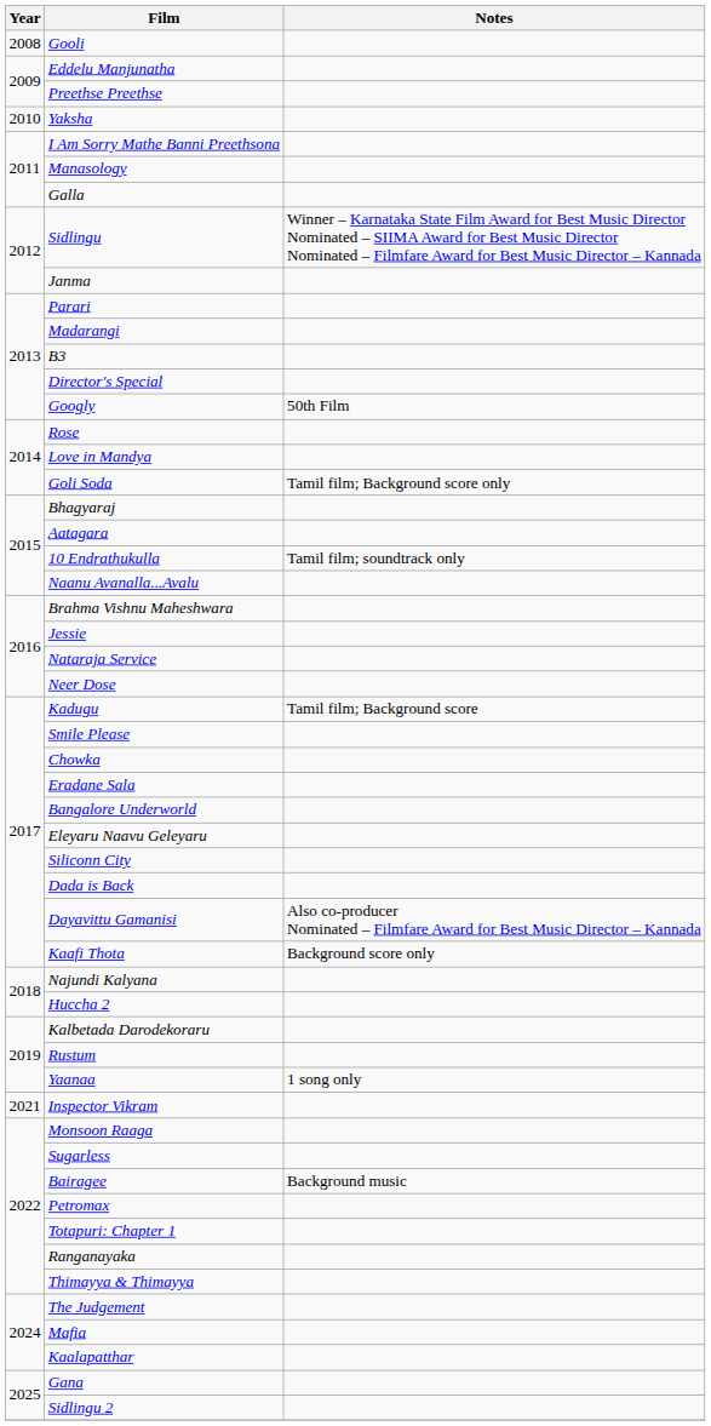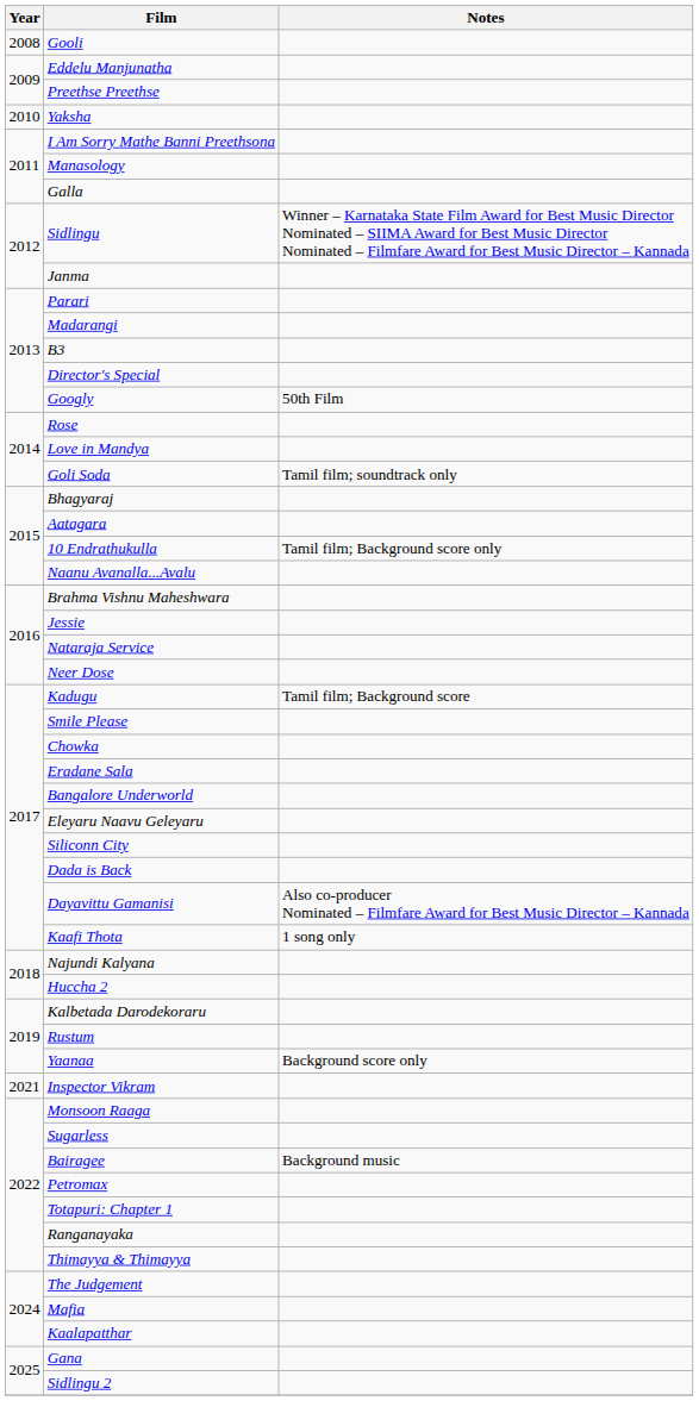 <table class="wikitable sortable">
 <tr>
 <th>Year</th>
 <th>Film</th>
 <th>Notes</th>
 </tr>
 <tr>
 <td>2008</td>
 <td><em><a href='#'>Gooli</a></em></td>
 <td></td>
 </tr>
 <tr>
 <td rowspan="2">2009</td>
 <td><em><a href='#'>Eddelu Manjunatha</a></em></td>
 <td></td>
 </tr>
 <tr>
 <td><em><a href='#'>Preethse Preethse</a></em></td>
 <td></td>
 </tr>
 <tr>
 <td>2010</td>
 <td><em><a href='#'>Yaksha</a></em></td>
 <td></td>
 </tr>
 <tr>
 <td rowspan="3">2011</td>
 <td><em><a href='#'>I Am Sorry Mathe Banni Preethsona</a></em></td>
 <td></td>
 </tr>
 <tr>
 <td><em><a href='#'>Manasology</a></em></td>
 <td></td>
 </tr>
 <tr>
 <td><em>Galla</em></td>
 <td></td>
 </tr>
 <tr>
 <td rowspan="2">2012</td>
 <td><em><a href='#'>Sidlingu</a></em></td>
 <td>Winner – <a href='#'>Karnataka State Film Award for Best Music Director</a> <br>Nominated – <a href='#'>SIIMA Award for Best Music Director</a> <br>Nominated – <a href='#'>Filmfare Award for Best Music Director&nbsp;– Kannada</a></td>
 </tr>
 <tr>
 <td><em>Janma</em></td>
 <td></td>
 </tr>
 <tr>
 <td rowspan="5">2013</td>
 <td><em><a href='#'>Parari</a></em></td>
 <td></td>
 </tr>
 <tr>
 <td><em><a href='#'>Madarangi</a></em></td>
 <td></td>
 </tr>
 <tr>
 <td><em>B3</em></td>
 <td></td>
 </tr>
 <tr>
 <td><em><a href='#'>Director's Special</a></em></td>
 <td></td>
 </tr>
 <tr>
 <td><em><a href='#'>Googly</a></em></td>
 <td>50th Film</td>
 </tr>
 <tr>
 <td rowspan="3">2014</td>
 <td><em><a href='#'>Rose</a></em></td>
 <td></td>
 </tr>
 <tr>
 <td><em><a href='#'>Love in Mandya</a></em></td>
 <td></td>
 </tr>
 <tr>
 <td><em><a href='#'>Goli Soda</a></em></td>
-<td>Tamil film; Background score only</td>
+<td>Tamil film; soundtrack only</td>
 </tr>
 <tr>
 <td rowspan="4">2015</td>
 <td><em>Bhagyaraj</em></td>
 <td></td>
 </tr>
 <tr>
 <td><em><a href='#'>Aatagara</a></em></td>
 <td></td>
 </tr>
 <tr>
 <td><em><a href='#'>10 Endrathukulla</a></em></td>
-<td>Tamil film; soundtrack only</td>
+<td>Tamil film; Background score only</td>
 </tr>
 <tr>
 <td><em><a href='#'>Naanu Avanalla...Avalu</a></em></td>
 <td></td>
 </tr>
 <tr>
 <td rowspan="4">2016</td>
 <td><em>Brahma Vishnu Maheshwara</em></td>
 <td></td>
 </tr>
 <tr>
 <td><em><a href='#'>Jessie</a></em></td>
 <td></td>
 </tr>
 <tr>
 <td><em><a href='#'>Nataraja Service</a></em></td>
 <td></td>
 </tr>
 <tr>
 <td><em><a href='#'>Neer Dose</a></em></td>
 <td></td>
 </tr>
 <tr>
 <td rowspan="10">2017</td>
 <td><em><a href='#'>Kadugu</a></em></td>
 <td>Tamil film; Background score</td>
 </tr>
 <tr>
 <td><em><a href='#'>Smile Please</a></em></td>
 <td></td>
 </tr>
 <tr>
 <td><em><a href='#'>Chowka</a></em></td>
 <td></td>
 </tr>
 <tr>
 <td><em><a href='#'>Eradane Sala</a></em></td>
 <td></td>
 </tr>
 <tr>
 <td><em><a href='#'>Bangalore Underworld</a></em></td>
 <td></td>
 </tr>
 <tr>
 <td><em>Eleyaru Naavu Geleyaru</em></td>
 <td></td>
 </tr>
 <tr>
 <td><em><a href='#'>Siliconn City</a></em></td>
 <td></td>
 </tr>
 <tr>
 <td><em><a href='#'>Dada is Back</a></em></td>
 <td></td>
 </tr>
 <tr>
 <td><em><a href='#'>Dayavittu Gamanisi</a></em></td>
 <td>Also co-producer <br> Nominated – <a href='#'>Filmfare Award for Best Music Director&nbsp;– Kannada</a></td>
 </tr>
 <tr>
 <td><em><a href='#'>Kaafi Thota</a></em></td>
-<td>Background score only</td>
+<td>1 song only</td>
 </tr>
 <tr>
 <td rowspan="2">2018</td>
 <td><em>Najundi Kalyana</em></td>
 <td></td>
 </tr>
 <tr>
 <td><em><a href='#'>Huccha 2</a></em></td>
 <td></td>
 </tr>
 <tr>
 <td rowspan="3">2019</td>
 <td><em>Kalbetada Darodekoraru</em></td>
 <td></td>
 </tr>
 <tr>
 <td><em><a href='#'>Rustum</a></em></td>
 <td></td>
 </tr>
 <tr>
 <td><em><a href='#'>Yaanaa</a></em></td>
-<td>1 song only</td>
+<td>Background score only</td>
 </tr>
 <tr>
 <td>2021</td>
 <td><em><a href='#'>Inspector Vikram</a></em></td>
 <td></td>
 </tr>
 <tr>
 <td rowspan="7">2022</td>
 <td><em><a href='#'>Monsoon Raaga</a></em></td>
 <td></td>
 </tr>
 <tr>
 <td><em><a href='#'>Sugarless</a></em></td>
 <td></td>
 </tr>
 <tr>
 <td><em><a href='#'>Bairagee</a></em></td>
 <td>Background music</td>
 </tr>
 <tr>
 <td><em><a href='#'>Petromax</a></em></td>
 <td></td>
 </tr>
 <tr>
 <td><em><a href='#'>Totapuri: Chapter 1</a></em></td>
 <td></td>
 </tr>
 <tr>
 <td><em>Ranganayaka</em></td>
 <td></td>
 </tr>
 <tr>
 <td><em><a href='#'>Thimayya & Thimayya</a></em></td>
 <td></td>
 </tr>
 <tr>
 <td rowspan="3">2024</td>
 <td><em><a href='#'>The Judgement</a></em></td>
 <td></td>
 </tr>
 <tr>
 <td><em><a href='#'>Mafia</a></em></td>
 <td></td>
 </tr>
 <tr>
 <td><em><a href='#'>Kaalapatthar</a></em></td>
 <td></td>
 </tr>
 <tr>
 <td rowspan="2">2025</td>
 <td><em><a href='#'>Gana</a></em></td>
 <td></td>
 </tr>
 <tr>
 <td><em><a href='#'>Sidlingu 2</a></em></td>
 <td></td>
 </tr>
 <tr>
 </tr>
 </table>
